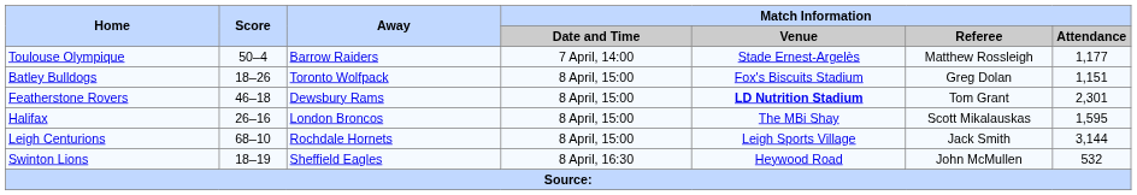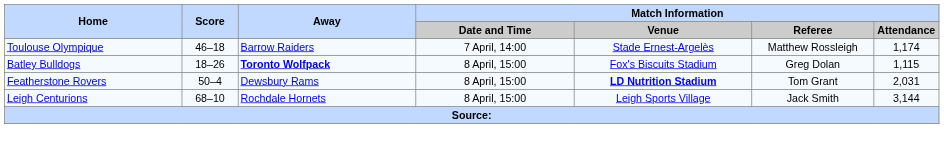 <table border="1" cellpadding="3" cellspacing="0" style="border-collapse:collapse; font-size:90%; text-align:center; width:100%;">
 <tr style="background:#c1d8ff;">
 <th rowspan="2" style="width:19%;">Home</th>
 <th rowspan="2" style="width:6%;">Score</th>
 <th rowspan="2" style="width:19%;">Away</th>
 <th colspan=4>Match Information</th>
 </tr>
 <tr style="background:#ccc;">
 <th width=17%>Date and Time</th>
 <th width=19%>Venue</th>
 <th width=13%>Referee</th>
 <th width=7%>Attendance</th>
 </tr>
 <tr style="background:#f5faff;">
 <td align=left> <a href='#'>Toulouse Olympique</a></td>
-<td>50–4</td>
+<td>46–18</td>
 <td align=left> <a href='#'>Barrow Raiders</a></td>
 <td>7 April, 14:00</td>
 <td><a href='#'>Stade Ernest-Argelès</a></td>
 <td>Matthew Rossleigh</td>
-<td>1,177</td>
+<td>1,174</td>
 </tr>
 <tr style="background:#f5faff;">
 <td align=left> <a href='#'>Batley Bulldogs</a></td>
 <td>18–26</td>
-<td align=left> <a href='#'>Toronto Wolfpack</a></td>
+<td align=left><strong> <a href='#'>Toronto Wolfpack</a></strong></td>
 <td>8 April, 15:00</td>
 <td><a href='#'>Fox's Biscuits Stadium</a></td>
 <td>Greg Dolan</td>
-<td>1,151</td>
+<td>1,115</td>
 </tr>
 <tr style="background:#f5faff;">
 <td align=left> <a href='#'>Featherstone Rovers</a></td>
-<td>46–18</td>
+<td>50–4</td>
 <td align=left> <a href='#'>Dewsbury Rams</a></td>
 <td>8 April, 15:00</td>
 <td><strong><a href='#'>LD Nutrition Stadium</a></strong></td>
 <td>Tom Grant</td>
-<td>2,301</td>
-</tr>
-<tr style="background:#f5faff;">
-<td align=left> <a href='#'>Halifax</a></td>
-<td>26–16</td>
-<td align=left> <a href='#'>London Broncos</a></td>
-<td>8 April, 15:00</td>
-<td><a href='#'>The MBi Shay</a></td>
-<td>Scott Mikalauskas</td>
-<td>1,595</td>
+<td>2,031</td>
 </tr>
 <tr style="background:#f5faff;">
 <td align=left> <a href='#'>Leigh Centurions</a></td>
 <td>68–10</td>
 <td align=left> <a href='#'>Rochdale Hornets</a></td>
 <td>8 April, 15:00</td>
 <td><a href='#'>Leigh Sports Village</a></td>
 <td>Jack Smith</td>
 <td>3,144</td>
 </tr>
-<tr style="background:#f5faff;">
-<td align=left> <a href='#'>Swinton Lions</a></td>
-<td>18–19 </td>
-<td align=left> <a href='#'>Sheffield Eagles</a></td>
-<td>8 April, 16:30</td>
-<td><a href='#'>Heywood Road</a></td>
-<td>John McMullen</td>
-<td>532</td>
-</tr>
 <tr style="background:#c1d8ff;">
 <th colspan=7>Source:</th>
 </tr>
 </table>
